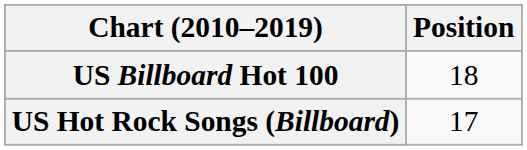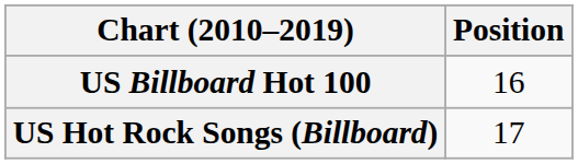 <table class="wikitable sortable plainrowheaders" style="text-align:center">
 <tr>
 <th scope="col">Chart (2010–2019)</th>
 <th scope="col">Position</th>
 </tr>
 <tr>
 <th scope="row">US <em>Billboard</em> Hot 100</th>
-<td>18</td>
+<td>16</td>
 </tr>
 <tr>
 <th scope="row">US Hot Rock Songs (<em>Billboard</em>)</th>
 <td>17</td>
 </tr>
 </table>
